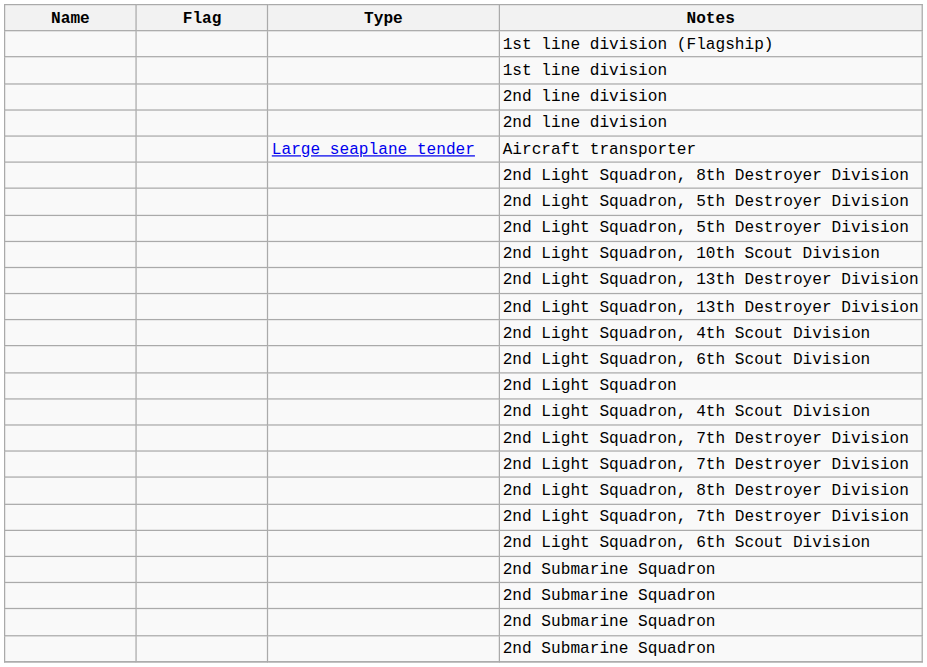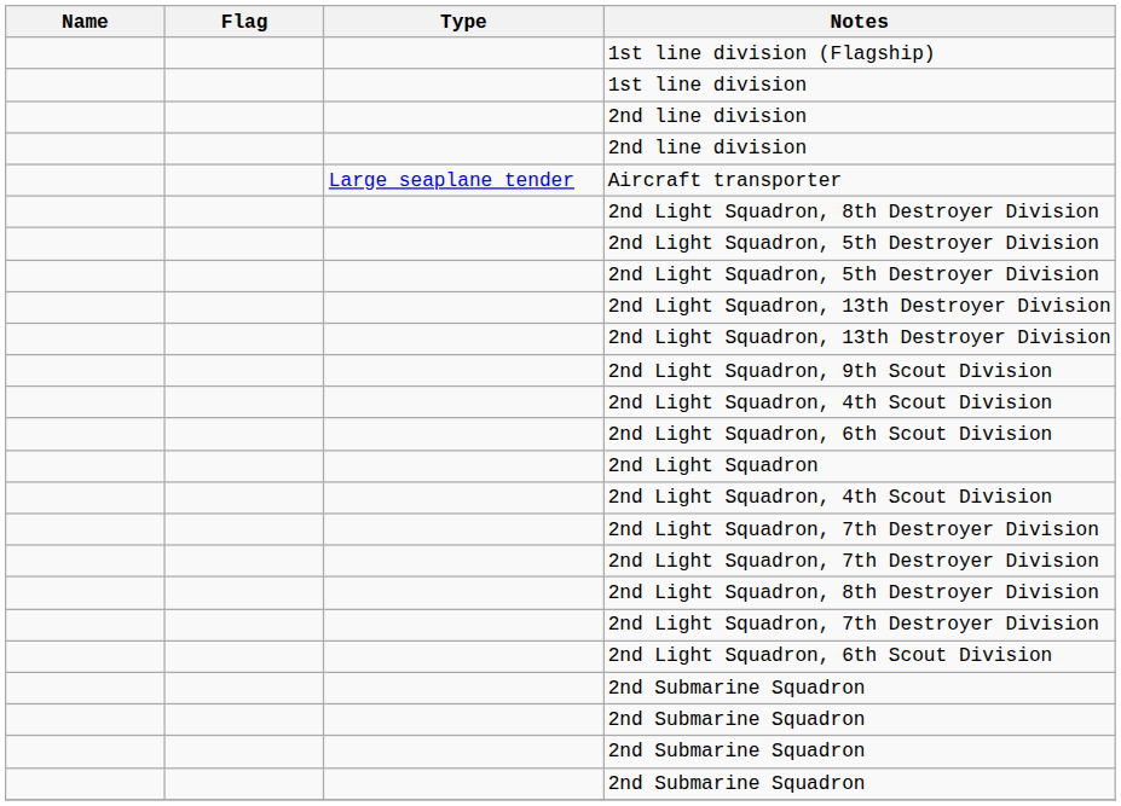 <table class="wikitable sortable">
 <tr>
 <th scope="col" width="100px">Name</th>
 <th scope="col" width="100px">Flag</th>
 <th scope="col" width="180px">Type</th>
 <th>Notes</th>
 </tr>
 <tr>
 <td align="left"></td>
 <td align="left"></td>
 <td align="left"></td>
 <td align="left">1st line division  (Flagship)</td>
 </tr>
 <tr>
 <td align="left"></td>
 <td align="left"></td>
 <td align="left"></td>
 <td align="left">1st line division </td>
 </tr>
 <tr>
 <td align="left"></td>
 <td align="left"></td>
 <td align="left"></td>
 <td align="left">2nd line division </td>
 </tr>
 <tr>
 <td align="left"></td>
 <td align="left"></td>
 <td align="left"></td>
 <td align="left">2nd line division </td>
 </tr>
 <tr>
 <td align="left"></td>
 <td align="left"></td>
 <td align="left"><a href='#'>Large seaplane tender</a></td>
 <td align="left">Aircraft transporter</td>
 </tr>
 <tr>
 <td align="left"></td>
 <td align="left"></td>
 <td align="left"></td>
 <td align="left">2nd Light Squadron, 8th Destroyer Division</td>
 </tr>
 <tr>
 <td align="left"></td>
 <td align="left"></td>
 <td align="left"></td>
 <td align="left">2nd Light Squadron, 5th Destroyer Division</td>
 </tr>
 <tr>
 <td align="left"></td>
 <td align="left"></td>
 <td align="left"></td>
 <td align="left">2nd Light Squadron, 5th Destroyer Division</td>
 </tr>
 <tr>
 <td align="left"></td>
 <td align="left"></td>
 <td align="left"></td>
-<td align="left">2nd Light Squadron, 10th Scout Division</td>
+<td align="left">2nd Light Squadron, 13th Destroyer Division</td>
 </tr>
 <tr>
 <td align="left"></td>
 <td align="left"></td>
 <td align="left"></td>
 <td align="left">2nd Light Squadron, 13th Destroyer Division</td>
 </tr>
 <tr>
 <td align="left"></td>
 <td align="left"></td>
 <td align="left"></td>
-<td align="left">2nd Light Squadron, 13th Destroyer Division</td>
+<td align="left">2nd Light Squadron, 9th Scout Division</td>
 </tr>
 <tr>
 <td align="left"></td>
 <td align="left"></td>
 <td align="left"></td>
 <td align="left">2nd Light Squadron, 4th Scout Division</td>
 </tr>
 <tr>
 <td align="left"></td>
 <td align="left"></td>
 <td align="left"></td>
 <td align="left">2nd Light Squadron, 6th Scout Division</td>
 </tr>
 <tr>
 <td align="left"></td>
 <td align="left"></td>
 <td align="left"></td>
 <td align="left">2nd Light Squadron</td>
 </tr>
 <tr>
 <td align="left"></td>
 <td align="left"></td>
 <td align="left"></td>
 <td align="left">2nd Light Squadron, 4th Scout Division</td>
 </tr>
 <tr>
 <td align="left"></td>
 <td align="left"></td>
 <td align="left"></td>
 <td align="left">2nd Light Squadron, 7th Destroyer Division</td>
 </tr>
 <tr>
 <td align="left"></td>
 <td align="left"></td>
 <td align="left"></td>
 <td align="left">2nd Light Squadron, 7th Destroyer Division</td>
 </tr>
 <tr>
 <td align="left"></td>
 <td align="left"></td>
 <td align="left"></td>
 <td align="left">2nd Light Squadron, 8th Destroyer Division</td>
 </tr>
 <tr>
 <td align="left"></td>
 <td align="left"></td>
 <td align="left"></td>
 <td align="left">2nd Light Squadron, 7th Destroyer Division</td>
 </tr>
 <tr>
 <td align="left"></td>
 <td align="left"></td>
 <td align="left"></td>
 <td align="left">2nd Light Squadron, 6th Scout Division</td>
 </tr>
 <tr>
 <td align="left"></td>
 <td align="left"></td>
 <td align="left"></td>
 <td align="left">2nd Submarine Squadron</td>
 </tr>
 <tr>
 <td align="left"></td>
 <td align="left"></td>
 <td align="left"></td>
 <td align="left">2nd Submarine Squadron</td>
 </tr>
 <tr>
 <td align="left"></td>
 <td align="left"></td>
 <td align="left"></td>
 <td align="left">2nd Submarine Squadron</td>
 </tr>
 <tr>
 <td align="left"></td>
 <td align="left"></td>
 <td align="left"></td>
 <td align="left">2nd Submarine Squadron</td>
 </tr>
 <tr>
 </tr>
 </table>
